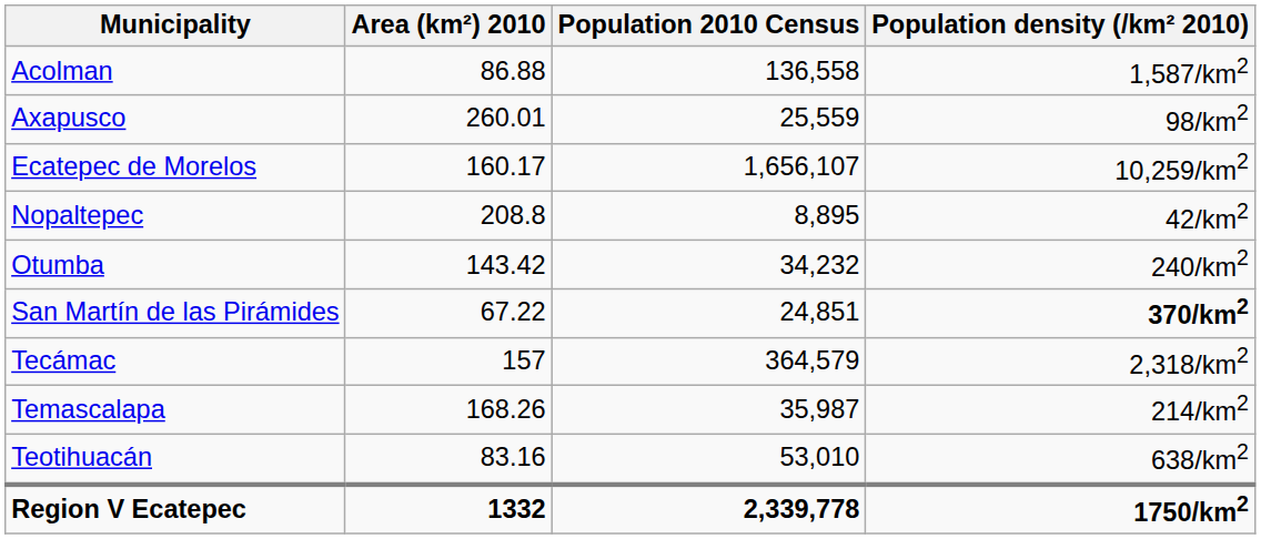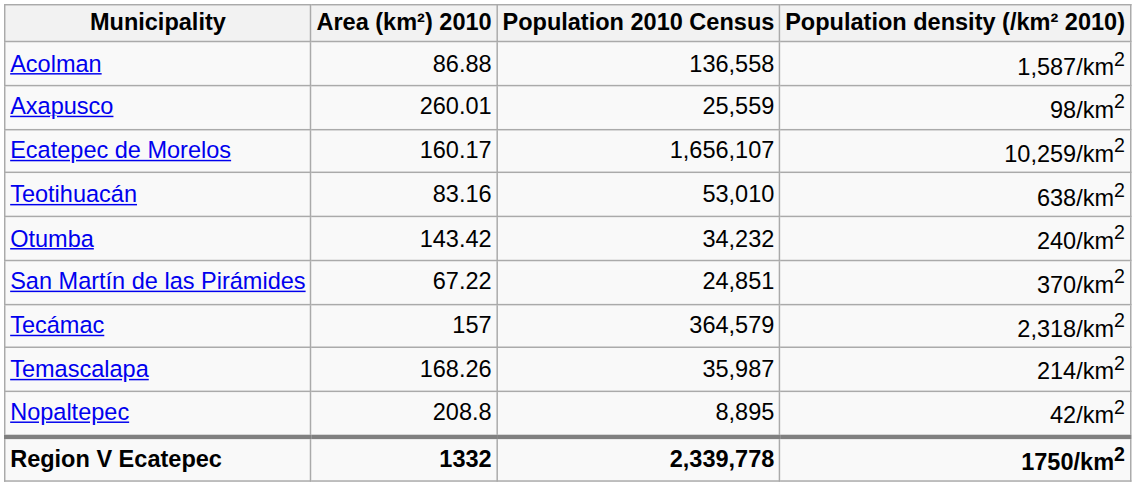 <table class="wikitable sortable" style="text-align:right">
 <tr>
 <th>Municipality</th>
 <th>Area (km²) 2010</th>
 <th>Population 2010 Census</th>
 <th>Population density (/km² 2010)</th>
 </tr>
 <tr>
 <td align=left><a href='#'>Acolman</a></td>
 <td>86.88</td>
 <td>136,558</td>
 <td>1,587/km<sup>2</sup></td>
 </tr>
 <tr>
 <td align=left><a href='#'>Axapusco</a></td>
 <td>260.01</td>
 <td>25,559</td>
 <td>98/km<sup>2</sup></td>
 </tr>
 <tr>
 <td align=left><a href='#'>Ecatepec de Morelos</a></td>
 <td>160.17</td>
 <td>1,656,107</td>
 <td>10,259/km<sup>2</sup></td>
 </tr>
 <tr>
-<td align=left><a href='#'>Nopaltepec</a></td>
-<td>208.8</td>
-<td>8,895</td>
-<td>42/km<sup>2</sup></td>
+<td align=left><a href='#'>Teotihuacán</a></td>
+<td>83.16</td>
+<td>53,010</td>
+<td>638/km<sup>2</sup></td>
 </tr>
 <tr>
 <td align=left><a href='#'>Otumba</a></td>
 <td>143.42</td>
 <td>34,232</td>
 <td>240/km<sup>2</sup></td>
 </tr>
 <tr>
 <td align=left><a href='#'>San Martín de las Pirámides</a></td>
 <td>67.22</td>
 <td>24,851</td>
-<td><strong>370/km<sup>2</sup></strong></td>
+<td>370/km<sup>2</sup></td>
 </tr>
 <tr>
 <td align=left><a href='#'>Tecámac</a></td>
 <td>157</td>
 <td>364,579</td>
 <td>2,318/km<sup>2</sup></td>
 </tr>
 <tr>
 <td align=left><a href='#'>Temascalapa</a></td>
 <td>168.26</td>
 <td>35,987</td>
 <td>214/km<sup>2</sup></td>
 </tr>
 <tr>
-<td align=left><a href='#'>Teotihuacán</a></td>
-<td>83.16</td>
-<td>53,010</td>
-<td>638/km<sup>2</sup></td>
+<td align=left><a href='#'>Nopaltepec</a></td>
+<td>208.8</td>
+<td>8,895</td>
+<td>42/km<sup>2</sup></td>
 </tr>
 <tr>
 <td style="text-align:left; border-top:3px solid gray;"><strong>Region V Ecatepec</strong></td>
 <td style="border-top:3px solid gray;"><strong>1332</strong></td>
 <td style="border-top:3px solid gray;"><strong>2,339,778</strong></td>
 <td style="border-top:3px solid gray;"><strong>1750/km<sup>2</sup></strong></td>
 </tr>
 </table>
